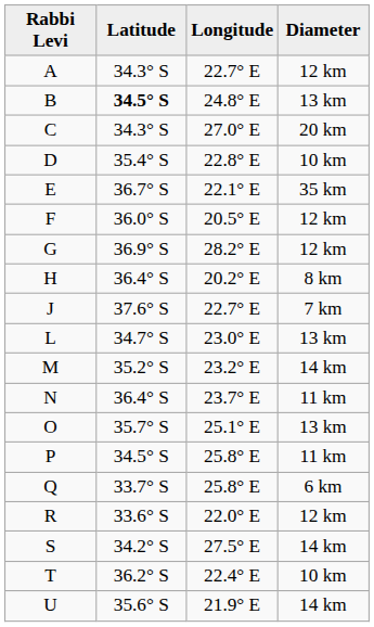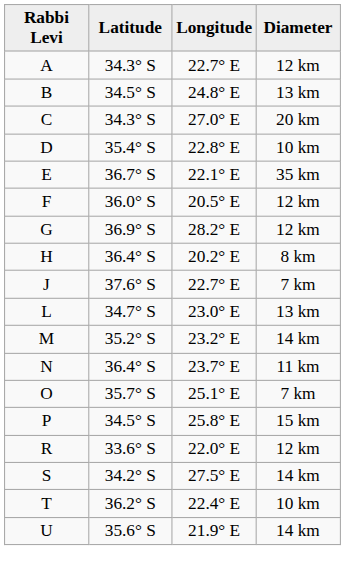 <table class="wikitable">
 <tr>
 <th width="25%" style="background:#eeeeee;">Rabbi<br>Levi</th>
 <th width="25%" style="background:#eeeeee;">Latitude</th>
 <th width="25%" style="background:#eeeeee;">Longitude</th>
 <th width="25%" style="background:#eeeeee;">Diameter</th>
 </tr>
 <tr>
 <td align="center">A</td>
 <td align="center">34.3° S</td>
 <td align="center">22.7° E</td>
 <td align="center">12 km</td>
 </tr>
 <tr>
 <td align="center">B</td>
-<td align="center"><strong>34.5° S</strong></td>
+<td align="center">34.5° S</td>
 <td align="center">24.8° E</td>
 <td align="center">13 km</td>
 </tr>
 <tr>
 <td align="center">C</td>
 <td align="center">34.3° S</td>
 <td align="center">27.0° E</td>
 <td align="center">20 km</td>
 </tr>
 <tr>
 <td align="center">D</td>
 <td align="center">35.4° S</td>
 <td align="center">22.8° E</td>
 <td align="center">10 km</td>
 </tr>
 <tr>
 <td align="center">E</td>
 <td align="center">36.7° S</td>
 <td align="center">22.1° E</td>
 <td align="center">35 km</td>
 </tr>
 <tr>
 <td align="center">F</td>
 <td align="center">36.0° S</td>
 <td align="center">20.5° E</td>
 <td align="center">12 km</td>
 </tr>
 <tr>
 <td align="center">G</td>
 <td align="center">36.9° S</td>
 <td align="center">28.2° E</td>
 <td align="center">12 km</td>
 </tr>
 <tr>
 <td align="center">H</td>
 <td align="center">36.4° S</td>
 <td align="center">20.2° E</td>
 <td align="center">8 km</td>
 </tr>
 <tr>
 <td align="center">J</td>
 <td align="center">37.6° S</td>
 <td align="center">22.7° E</td>
 <td align="center">7 km</td>
 </tr>
 <tr>
 <td align="center">L</td>
 <td align="center">34.7° S</td>
 <td align="center">23.0° E</td>
 <td align="center">13 km</td>
 </tr>
 <tr>
 <td align="center">M</td>
 <td align="center">35.2° S</td>
 <td align="center">23.2° E</td>
 <td align="center">14 km</td>
 </tr>
 <tr>
 <td align="center">N</td>
 <td align="center">36.4° S</td>
 <td align="center">23.7° E</td>
 <td align="center">11 km</td>
 </tr>
 <tr>
 <td align="center">O</td>
 <td align="center">35.7° S</td>
 <td align="center">25.1° E</td>
-<td align="center">13 km</td>
+<td align="center">7 km</td>
 </tr>
 <tr>
 <td align="center">P</td>
 <td align="center">34.5° S</td>
 <td align="center">25.8° E</td>
-<td align="center">11 km</td>
-</tr>
-<tr>
-<td align="center">Q</td>
-<td align="center">33.7° S</td>
-<td align="center">25.8° E</td>
-<td align="center">6 km</td>
+<td align="center">15 km</td>
 </tr>
 <tr>
 <td align="center">R</td>
 <td align="center">33.6° S</td>
 <td align="center">22.0° E</td>
 <td align="center">12 km</td>
 </tr>
 <tr>
 <td align="center">S</td>
 <td align="center">34.2° S</td>
 <td align="center">27.5° E</td>
 <td align="center">14 km</td>
 </tr>
 <tr>
 <td align="center">T</td>
 <td align="center">36.2° S</td>
 <td align="center">22.4° E</td>
 <td align="center">10 km</td>
 </tr>
 <tr>
 <td align="center">U</td>
 <td align="center">35.6° S</td>
 <td align="center">21.9° E</td>
 <td align="center">14 km</td>
 </tr>
 </table>
